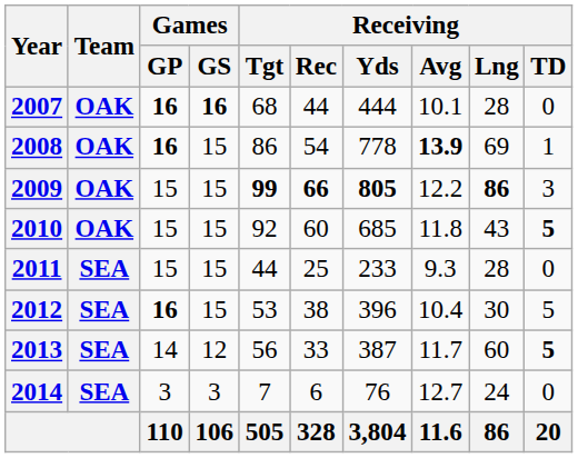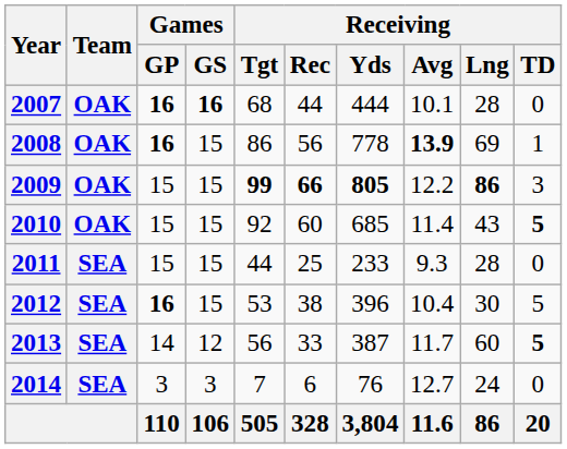 <table class="wikitable" style="text-align:center">
 <tr>
 <th rowspan="2">Year</th>
 <th rowspan="2">Team</th>
 <th colspan="2">Games</th>
 <th colspan="6">Receiving</th>
 </tr>
 <tr>
 <th>GP</th>
 <th>GS</th>
 <th>Tgt</th>
 <th>Rec</th>
 <th>Yds</th>
 <th>Avg</th>
 <th>Lng</th>
 <th>TD</th>
 </tr>
 <tr>
 <th><a href='#'>2007</a></th>
 <th><a href='#'>OAK</a></th>
 <td><strong>16</strong></td>
 <td><strong>16</strong></td>
 <td>68</td>
 <td>44</td>
 <td>444</td>
 <td>10.1</td>
 <td>28</td>
 <td>0</td>
 </tr>
 <tr>
 <th><a href='#'>2008</a></th>
 <th><a href='#'>OAK</a></th>
 <td><strong>16</strong></td>
 <td>15</td>
 <td>86</td>
-<td>54</td>
+<td>56</td>
 <td>778</td>
 <td><strong>13.9</strong></td>
 <td>69</td>
 <td>1</td>
 </tr>
 <tr>
 <th><a href='#'>2009</a></th>
 <th><a href='#'>OAK</a></th>
 <td>15</td>
 <td>15</td>
 <td><strong>99</strong></td>
 <td><strong>66</strong></td>
 <td><strong>805</strong></td>
 <td>12.2</td>
 <td><strong>86</strong></td>
 <td>3</td>
 </tr>
 <tr>
 <th><a href='#'>2010</a></th>
 <th><a href='#'>OAK</a></th>
 <td>15</td>
 <td>15</td>
 <td>92</td>
 <td>60</td>
 <td>685</td>
-<td>11.8</td>
+<td>11.4</td>
 <td>43</td>
 <td><strong>5</strong></td>
 </tr>
 <tr>
 <th><a href='#'>2011</a></th>
 <th><a href='#'>SEA</a></th>
 <td>15</td>
 <td>15</td>
 <td>44</td>
 <td>25</td>
 <td>233</td>
 <td>9.3</td>
 <td>28</td>
 <td>0</td>
 </tr>
 <tr>
 <th><a href='#'>2012</a></th>
 <th><a href='#'>SEA</a></th>
 <td><strong>16</strong></td>
 <td>15</td>
 <td>53</td>
 <td>38</td>
 <td>396</td>
 <td>10.4</td>
 <td>30</td>
 <td>5</td>
 </tr>
 <tr>
 <th><a href='#'>2013</a></th>
 <th><a href='#'>SEA</a></th>
 <td>14</td>
 <td>12</td>
 <td>56</td>
 <td>33</td>
 <td>387</td>
 <td>11.7</td>
 <td>60</td>
 <td><strong>5</strong></td>
 </tr>
 <tr>
 <th><a href='#'>2014</a></th>
 <th><a href='#'>SEA</a></th>
 <td>3</td>
 <td>3</td>
 <td>7</td>
 <td>6</td>
 <td>76</td>
 <td>12.7</td>
 <td>24</td>
 <td>0</td>
 </tr>
 <tr>
 <th colspan="2"></th>
 <th>110</th>
 <th>106</th>
 <th>505</th>
 <th>328</th>
 <th>3,804</th>
 <th>11.6</th>
 <th>86</th>
 <th>20</th>
 </tr>
 </table>
